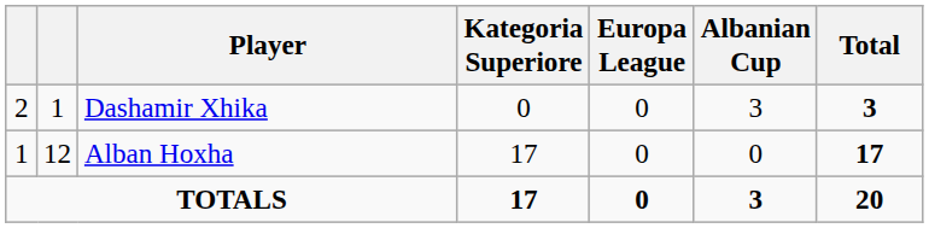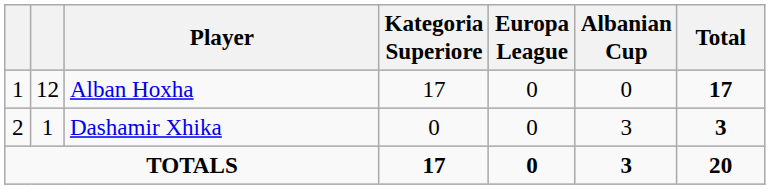 <table class="wikitable sortable" style="font-size: 95%; text-align: center;">
 <tr>
 <th width=10></th>
 <th width=10></th>
 <th width=200>Player</th>
 <th width=50>Kategoria Superiore</th>
 <th width=50>Europa League</th>
 <th width=50>Albanian Cup</th>
 <th width=50>Total</th>
 </tr>
 <tr>
+<td>1</td>
+<td>12</td>
+<td align="left"> <a href='#'>Alban Hoxha</a></td>
+<td>17</td>
+<td>0</td>
+<td>0</td>
+<td><strong>17</strong></td>
+</tr>
+<tr>
 <td>2</td>
 <td>1</td>
 <td align="left"> <a href='#'>Dashamir Xhika</a></td>
 <td>0</td>
 <td>0</td>
 <td>3</td>
 <td><strong>3</strong></td>
 </tr>
 <tr>
-<td>1</td>
-<td>12</td>
-<td align="left"> <a href='#'>Alban Hoxha</a></td>
-<td>17</td>
-<td>0</td>
-<td>0</td>
-<td><strong>17</strong></td>
-</tr>
-<tr>
 <td colspan="3"><strong>TOTALS</strong></td>
 <td><strong>17</strong></td>
 <td><strong>0</strong></td>
 <td><strong>3</strong></td>
 <td><strong>20</strong></td>
 </tr>
 </table>
